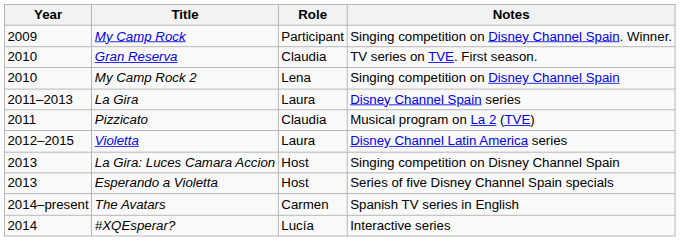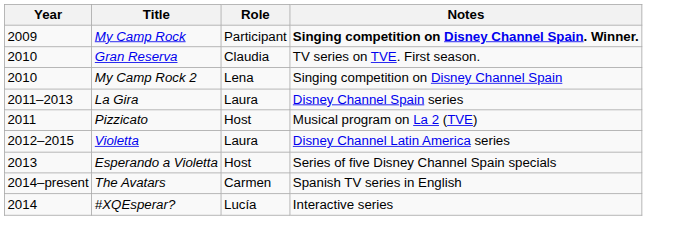 <table class="wikitable">
 <tr>
 <th>Year</th>
 <th>Title</th>
 <th>Role</th>
 <th>Notes</th>
 </tr>
 <tr>
 <td>2009</td>
 <td><em><a href='#'>My Camp Rock</a></em></td>
 <td>Participant</td>
-<td>Singing competition on <a href='#'>Disney Channel Spain</a>. Winner.</td>
+<td><strong>Singing competition on <a href='#'>Disney Channel Spain</a>. Winner.</strong></td>
 </tr>
 <tr>
 <td>2010</td>
 <td><em><a href='#'>Gran Reserva</a></em></td>
 <td>Claudia</td>
 <td>TV series on <a href='#'>TVE</a>. First season.</td>
 </tr>
 <tr>
 <td>2010</td>
 <td><em>My Camp Rock 2</em></td>
 <td>Lena</td>
 <td>Singing competition on <a href='#'>Disney Channel Spain</a></td>
 </tr>
 <tr>
 <td>2011–2013</td>
 <td><em>La Gira</em></td>
 <td>Laura</td>
 <td><a href='#'>Disney Channel Spain</a> series</td>
 </tr>
 <tr>
 <td>2011</td>
 <td><em>Pizzicato</em></td>
-<td>Claudia</td>
+<td>Host</td>
 <td>Musical program on <a href='#'>La 2</a> (<a href='#'>TVE</a>)</td>
 </tr>
 <tr>
 <td>2012–2015</td>
 <td><em><a href='#'>Violetta</a></em></td>
 <td>Laura</td>
 <td><a href='#'>Disney Channel Latin America</a> series</td>
-</tr>
-<tr>
-<td>2013</td>
-<td><em>La Gira: Luces Camara Accion</em></td>
-<td>Host</td>
-<td>Singing competition on Disney Channel Spain</td>
 </tr>
 <tr>
 <td>2013</td>
 <td><em>Esperando a Violetta</em></td>
 <td>Host</td>
 <td>Series of five Disney Channel Spain specials</td>
 </tr>
 <tr>
 <td>2014–present</td>
 <td><em>The Avatars</em></td>
 <td>Carmen</td>
 <td>Spanish TV series in English</td>
 </tr>
 <tr>
 <td>2014</td>
 <td><em>#XQEsperar?</em></td>
 <td>Lucía</td>
 <td>Interactive series</td>
 </tr>
 </table>
